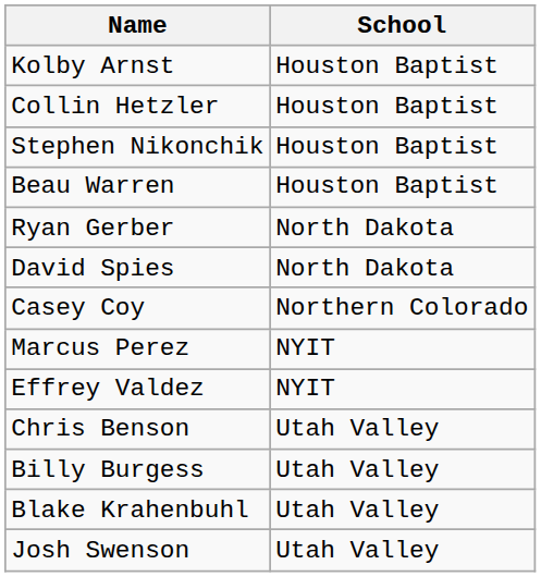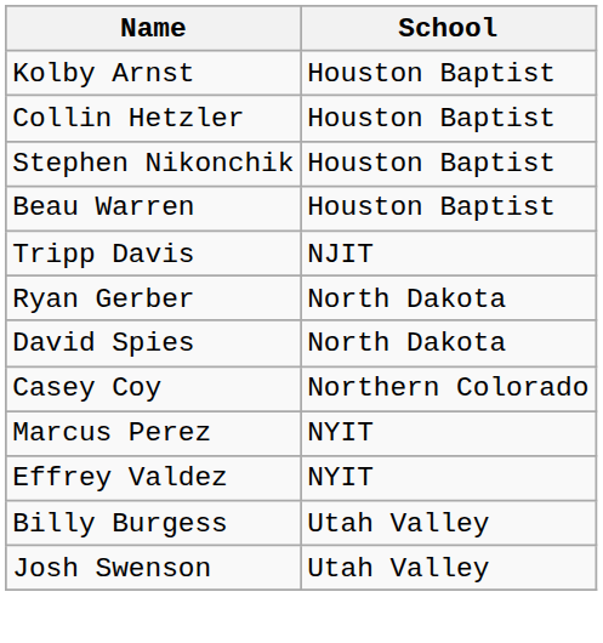 <table class=wikitable>
 <tr>
 <th>Name</th>
 <th>School</th>
 </tr>
 <tr>
 <td>Kolby Arnst</td>
 <td>Houston Baptist</td>
 </tr>
 <tr>
 <td>Collin Hetzler</td>
 <td>Houston Baptist</td>
 </tr>
 <tr>
 <td>Stephen Nikonchik</td>
 <td>Houston Baptist</td>
 </tr>
 <tr>
 <td>Beau Warren</td>
 <td>Houston Baptist</td>
 </tr>
 <tr>
+<td>Tripp Davis</td>
+<td>NJIT</td>
+</tr>
+<tr>
 <td>Ryan Gerber</td>
 <td>North Dakota</td>
 </tr>
 <tr>
 <td>David Spies</td>
 <td>North Dakota</td>
 </tr>
 <tr>
 <td>Casey Coy</td>
 <td>Northern Colorado</td>
 </tr>
 <tr>
 <td>Marcus Perez</td>
 <td>NYIT</td>
 </tr>
 <tr>
 <td>Effrey Valdez</td>
 <td>NYIT</td>
 </tr>
 <tr>
-<td>Chris Benson</td>
-<td>Utah Valley</td>
-</tr>
-<tr>
 <td>Billy Burgess</td>
-<td>Utah Valley</td>
-</tr>
-<tr>
-<td>Blake Krahenbuhl</td>
 <td>Utah Valley</td>
 </tr>
 <tr>
 <td>Josh Swenson</td>
 <td>Utah Valley</td>
 </tr>
 </table>
